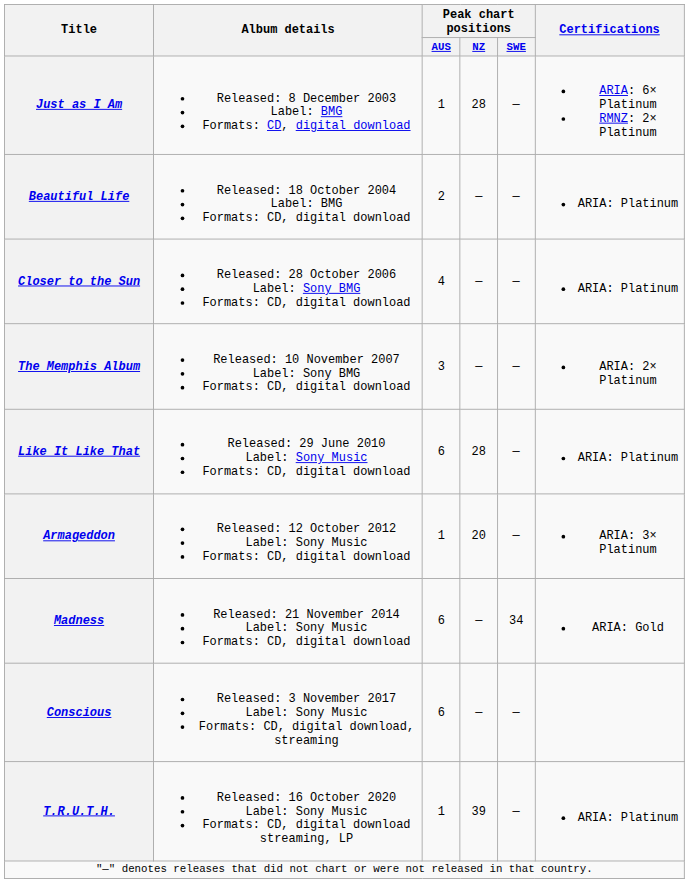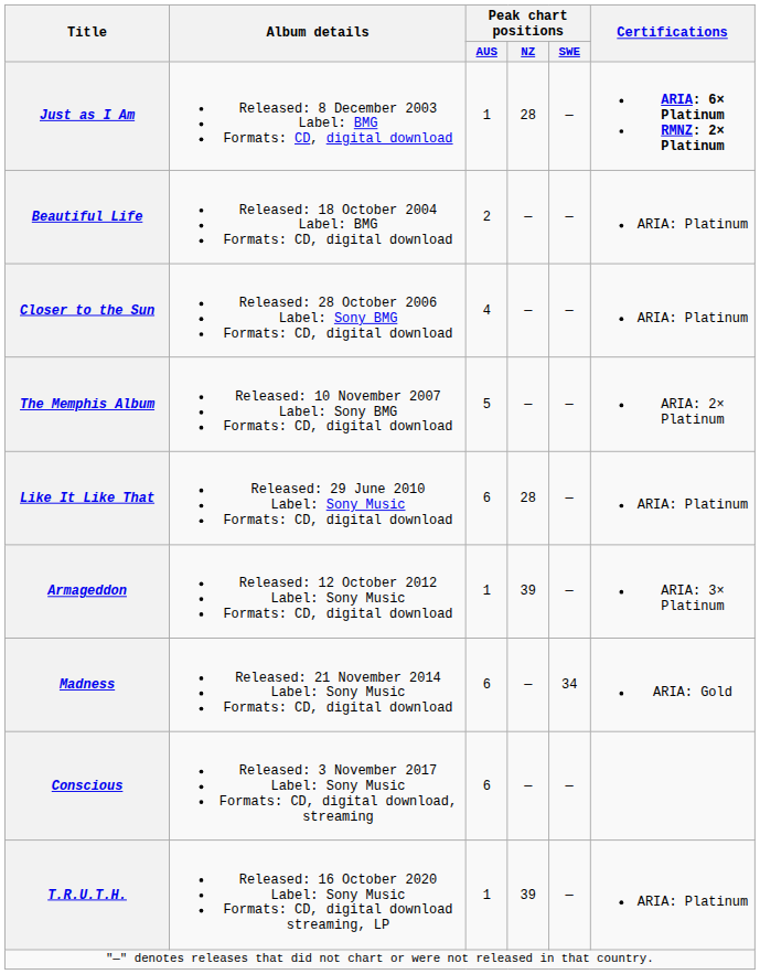 <table class="wikitable plainrowheaders" style="text-align:center;" border="1">
 <tr>
 <th scope="col" rowspan="2" style="width:12em;">Title</th>
 <th scope="col" rowspan="2" style="width:22em;">Album details</th>
 <th scope="col" colspan="3">Peak chart positions</th>
 <th scope="col" rowspan="2" style="width:12em;"><a href='#'>Certifications</a></th>
 </tr>
 <tr>
 <th scope="col" style="width:3em;font-size:90%;"><a href='#'>AUS</a><br></th>
 <th scope="col" style="width:3em;font-size:90%;"><a href='#'>NZ</a><br></th>
 <th scope="col" style="width:3em;font-size:90%;"><a href='#'>SWE</a><br></th>
 </tr>
 <tr>
 <th scope="row"><em><a href='#'>Just as I Am</a></em></th>
 <td><br><ul><li>Released: 8 December 2003</li><li>Label: <a href='#'>BMG</a></li><li>Formats: <a href='#'>CD</a>, <a href='#'>digital download</a></li></ul></td>
 <td>1</td>
 <td>28</td>
 <td>—</td>
-<td><br><ul><li><a href='#'>ARIA</a>: 6× Platinum</li><li><a href='#'>RMNZ</a>: 2× Platinum</li></ul></td>
+<td><strong><br><ul><li><a href='#'>ARIA</a>: 6× Platinum</li><li><a href='#'>RMNZ</a>: 2× Platinum</li></ul></strong></td>
 </tr>
 <tr>
 <th scope="row"><em><a href='#'>Beautiful Life</a></em></th>
 <td><br><ul><li>Released: 18 October 2004</li><li>Label: BMG</li><li>Formats: CD, digital download</li></ul></td>
 <td>2</td>
 <td>—</td>
 <td>—</td>
 <td><br><ul><li>ARIA: Platinum</li></ul></td>
 </tr>
 <tr>
 <th scope="row"><em><a href='#'>Closer to the Sun</a></em></th>
 <td><br><ul><li>Released: 28 October 2006</li><li>Label: <a href='#'>Sony BMG</a></li><li>Formats: CD, digital download</li></ul></td>
 <td>4</td>
 <td>—</td>
 <td>—</td>
 <td><br><ul><li>ARIA: Platinum</li></ul></td>
 </tr>
 <tr>
 <th scope="row"><em><a href='#'>The Memphis Album</a></em></th>
 <td><br><ul><li>Released: 10 November 2007</li><li>Label: Sony BMG</li><li>Formats: CD, digital download</li></ul></td>
-<td>3</td>
+<td>5</td>
 <td>—</td>
 <td>—</td>
 <td><br><ul><li>ARIA: 2× Platinum</li></ul></td>
 </tr>
 <tr>
 <th scope="row"><em><a href='#'>Like It Like That</a></em></th>
 <td><br><ul><li>Released: 29 June 2010</li><li>Label: <a href='#'>Sony Music</a></li><li>Formats: CD, digital download</li></ul></td>
 <td>6</td>
 <td>28</td>
 <td>—</td>
 <td><br><ul><li>ARIA: Platinum</li></ul></td>
 </tr>
 <tr>
 <th scope="row"><em><a href='#'>Armageddon</a></em></th>
 <td><br><ul><li>Released: 12 October 2012</li><li>Label: Sony Music</li><li>Formats: CD, digital download</li></ul></td>
 <td>1</td>
-<td>20</td>
+<td>39</td>
 <td>—</td>
 <td><br><ul><li>ARIA: 3× Platinum</li></ul></td>
 </tr>
 <tr>
 <th scope="row"><em><a href='#'>Madness</a></em></th>
 <td><br><ul><li>Released: 21 November 2014</li><li>Label: Sony Music</li><li>Formats: CD, digital download</li></ul></td>
 <td>6</td>
 <td>—</td>
 <td>34</td>
 <td><br><ul><li>ARIA: Gold</li></ul></td>
 </tr>
 <tr>
 <th scope="row"><em><a href='#'>Conscious</a></em></th>
 <td><br><ul><li>Released: 3 November 2017</li><li>Label: Sony Music</li><li>Formats: CD, digital download, streaming</li></ul></td>
 <td>6</td>
 <td>—</td>
 <td>—</td>
 <td></td>
 </tr>
 <tr>
 <th scope="row"><em><a href='#'>T.R.U.T.H.</a></em></th>
 <td><br><ul><li>Released: 16 October 2020</li><li>Label: Sony Music</li><li>Formats: CD, digital download streaming, LP</li></ul></td>
 <td>1</td>
 <td>39</td>
 <td>—</td>
 <td><br><ul><li>ARIA: Platinum</li></ul></td>
 </tr>
 <tr>
 <td align="center" colspan="6" style="font-size: 90%">"—" denotes releases that did not chart or were not released in that country.</td>
 </tr>
 </table>
